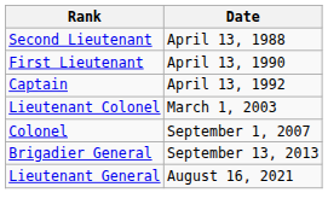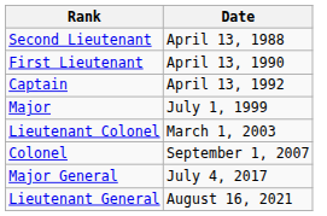 <table class="wikitable">
 <tr>
 <th>Rank</th>
 <th>Date</th>
 </tr>
 <tr>
 <td> <a href='#'>Second Lieutenant</a></td>
 <td>April 13, 1988</td>
 </tr>
 <tr>
 <td> <a href='#'>First Lieutenant</a></td>
 <td>April 13, 1990</td>
 </tr>
 <tr>
 <td> <a href='#'>Captain</a></td>
 <td>April 13, 1992</td>
 </tr>
 <tr>
+<td> <a href='#'>Major</a></td>
+<td>July 1, 1999</td>
+</tr>
+<tr>
 <td> <a href='#'>Lieutenant Colonel</a></td>
 <td>March 1, 2003</td>
 </tr>
 <tr>
 <td> <a href='#'>Colonel</a></td>
 <td>September 1, 2007</td>
 </tr>
 <tr>
-<td> <a href='#'>Brigadier General</a></td>
-<td>September 13, 2013</td>
+<td> <a href='#'>Major General</a></td>
+<td>July 4, 2017</td>
 </tr>
 <tr>
 <td> <a href='#'>Lieutenant General</a></td>
 <td>August 16, 2021</td>
 </tr>
 </table>
